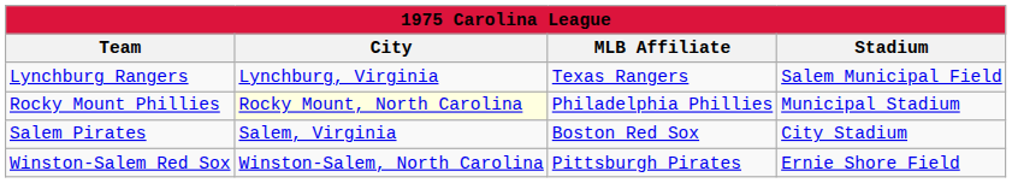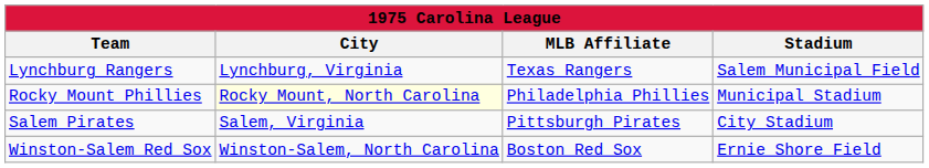 <table class="wikitable" style="width:auto">
 <tr>
 <td bgcolor="#DC143C" align="center" colspan="7"><strong><span>1975 Carolina League</span></strong></td>
 </tr>
 <tr>
 <th>Team</th>
 <th>City</th>
 <th>MLB Affiliate</th>
 <th>Stadium</th>
 </tr>
 <tr>
 <td><a href='#'>Lynchburg Rangers</a></td>
 <td><a href='#'>Lynchburg, Virginia</a></td>
 <td><a href='#'>Texas Rangers</a></td>
 <td><a href='#'>Salem Municipal Field</a></td>
 </tr>
 <tr>
 <td><a href='#'>Rocky Mount Phillies</a></td>
 <td style="background: lightyellow;"><a href='#'>Rocky Mount, North Carolina</a></td>
 <td><a href='#'>Philadelphia Phillies</a></td>
 <td><a href='#'>Municipal Stadium</a></td>
 </tr>
 <tr>
 <td><a href='#'>Salem Pirates</a></td>
 <td><a href='#'>Salem, Virginia</a></td>
-<td><a href='#'>Boston Red Sox</a></td>
+<td><a href='#'>Pittsburgh Pirates</a></td>
 <td><a href='#'>City Stadium</a></td>
 </tr>
 <tr>
 <td><a href='#'>Winston-Salem Red Sox</a></td>
 <td><a href='#'>Winston-Salem, North Carolina</a></td>
-<td><a href='#'>Pittsburgh Pirates</a></td>
+<td><a href='#'>Boston Red Sox</a></td>
 <td><a href='#'>Ernie Shore Field</a></td>
 </tr>
 </table>
